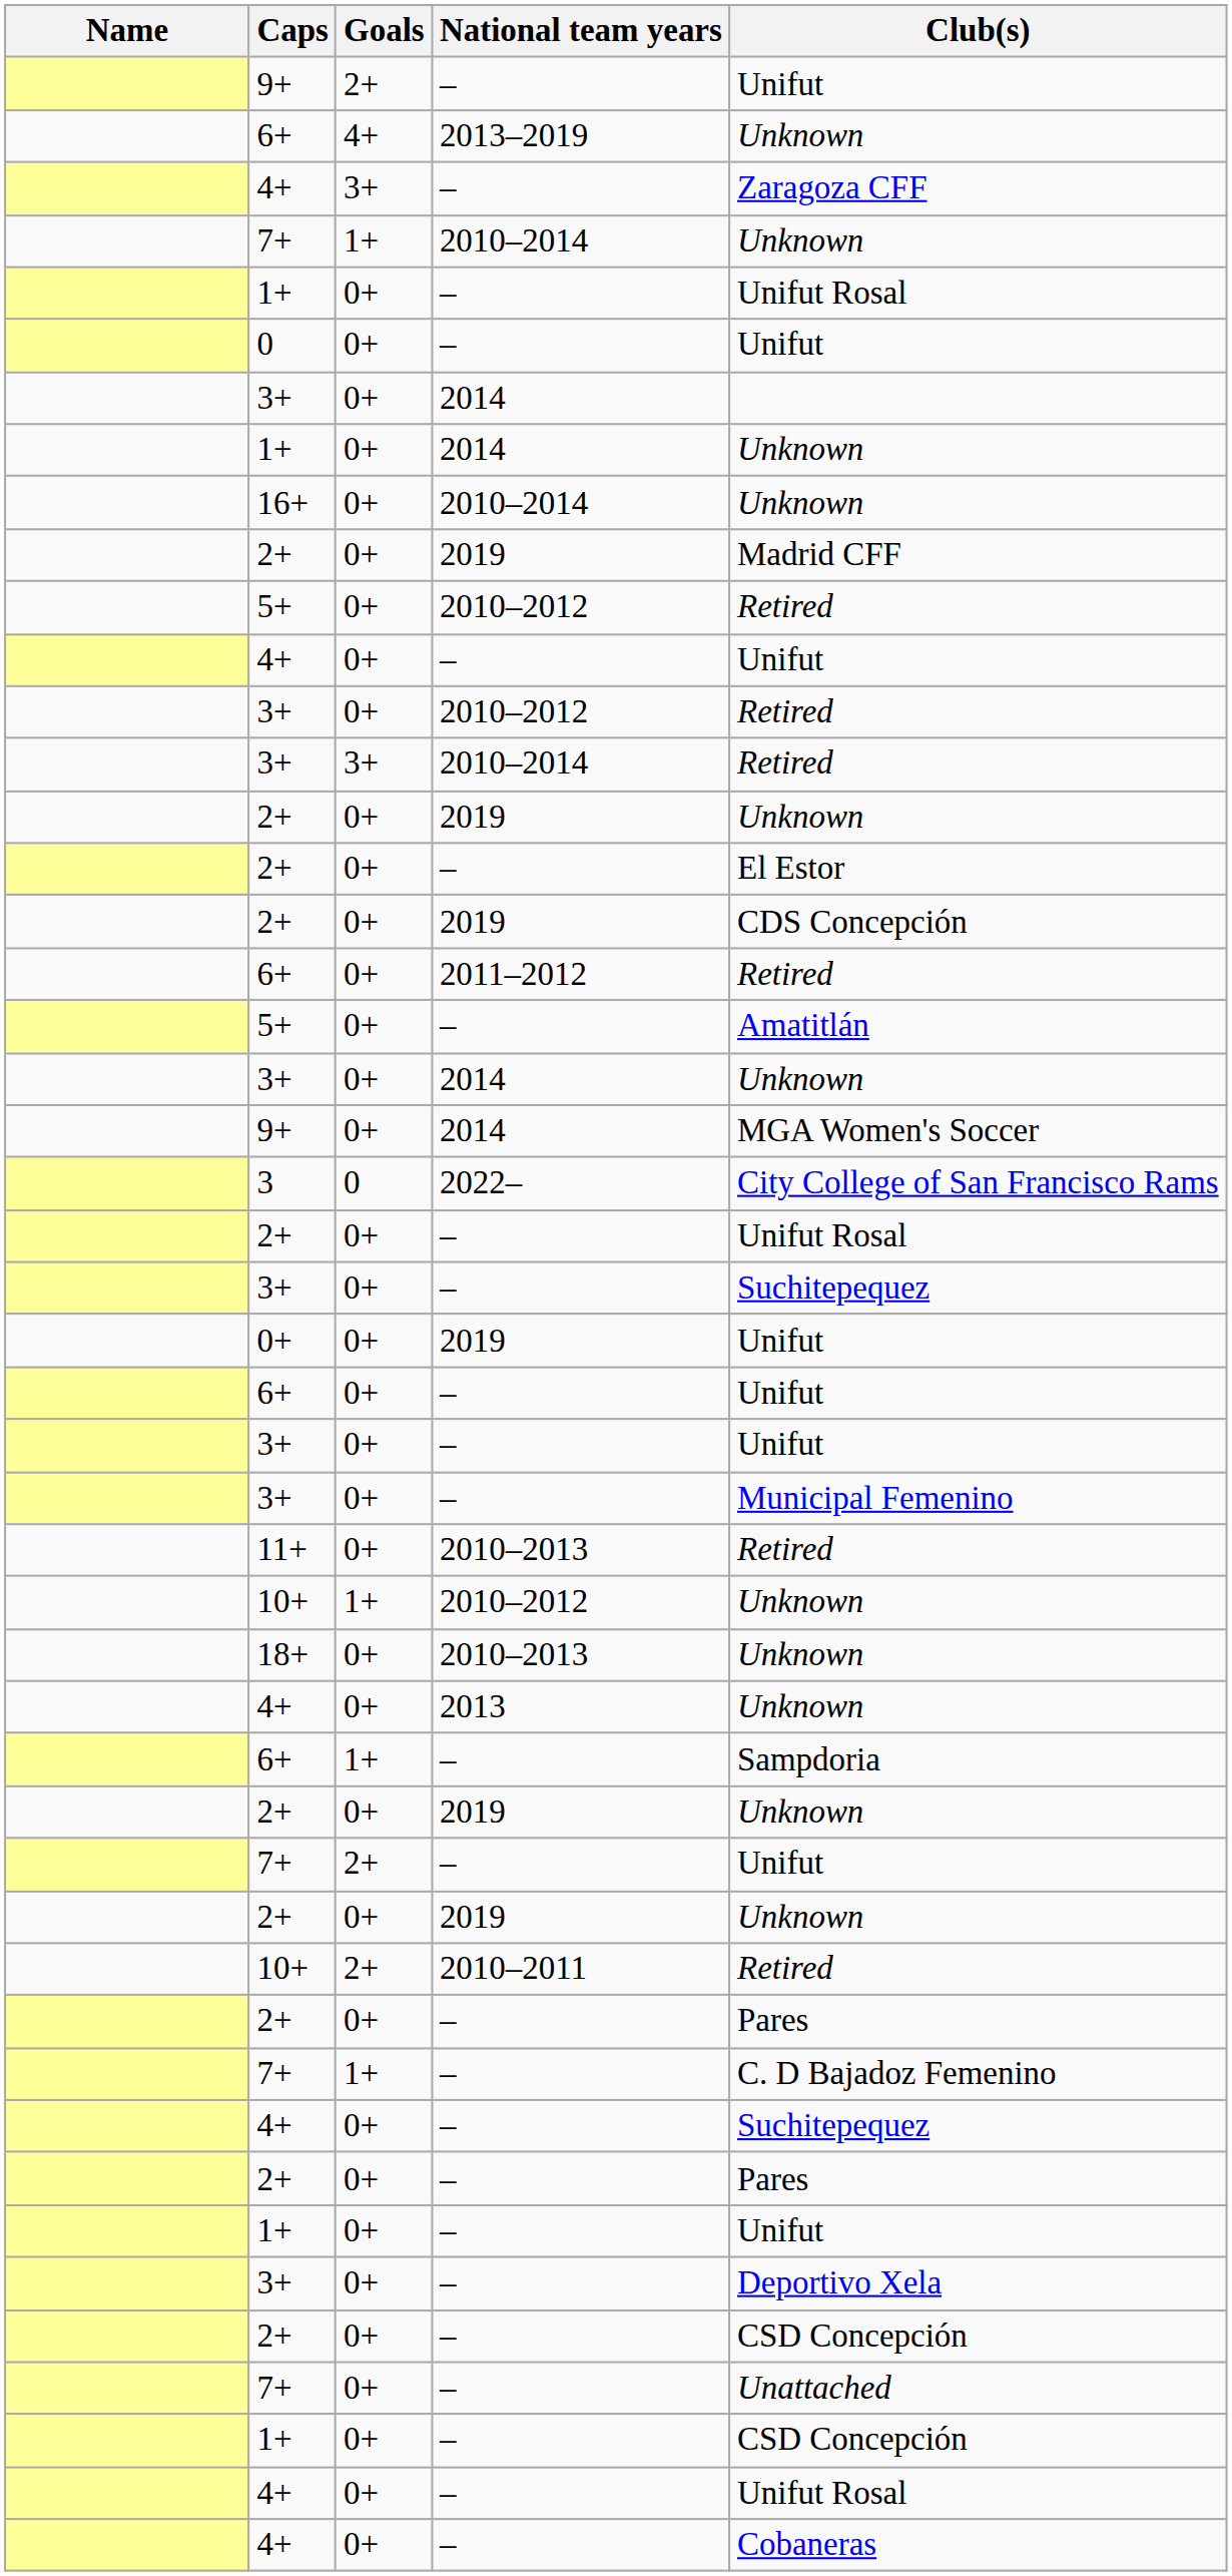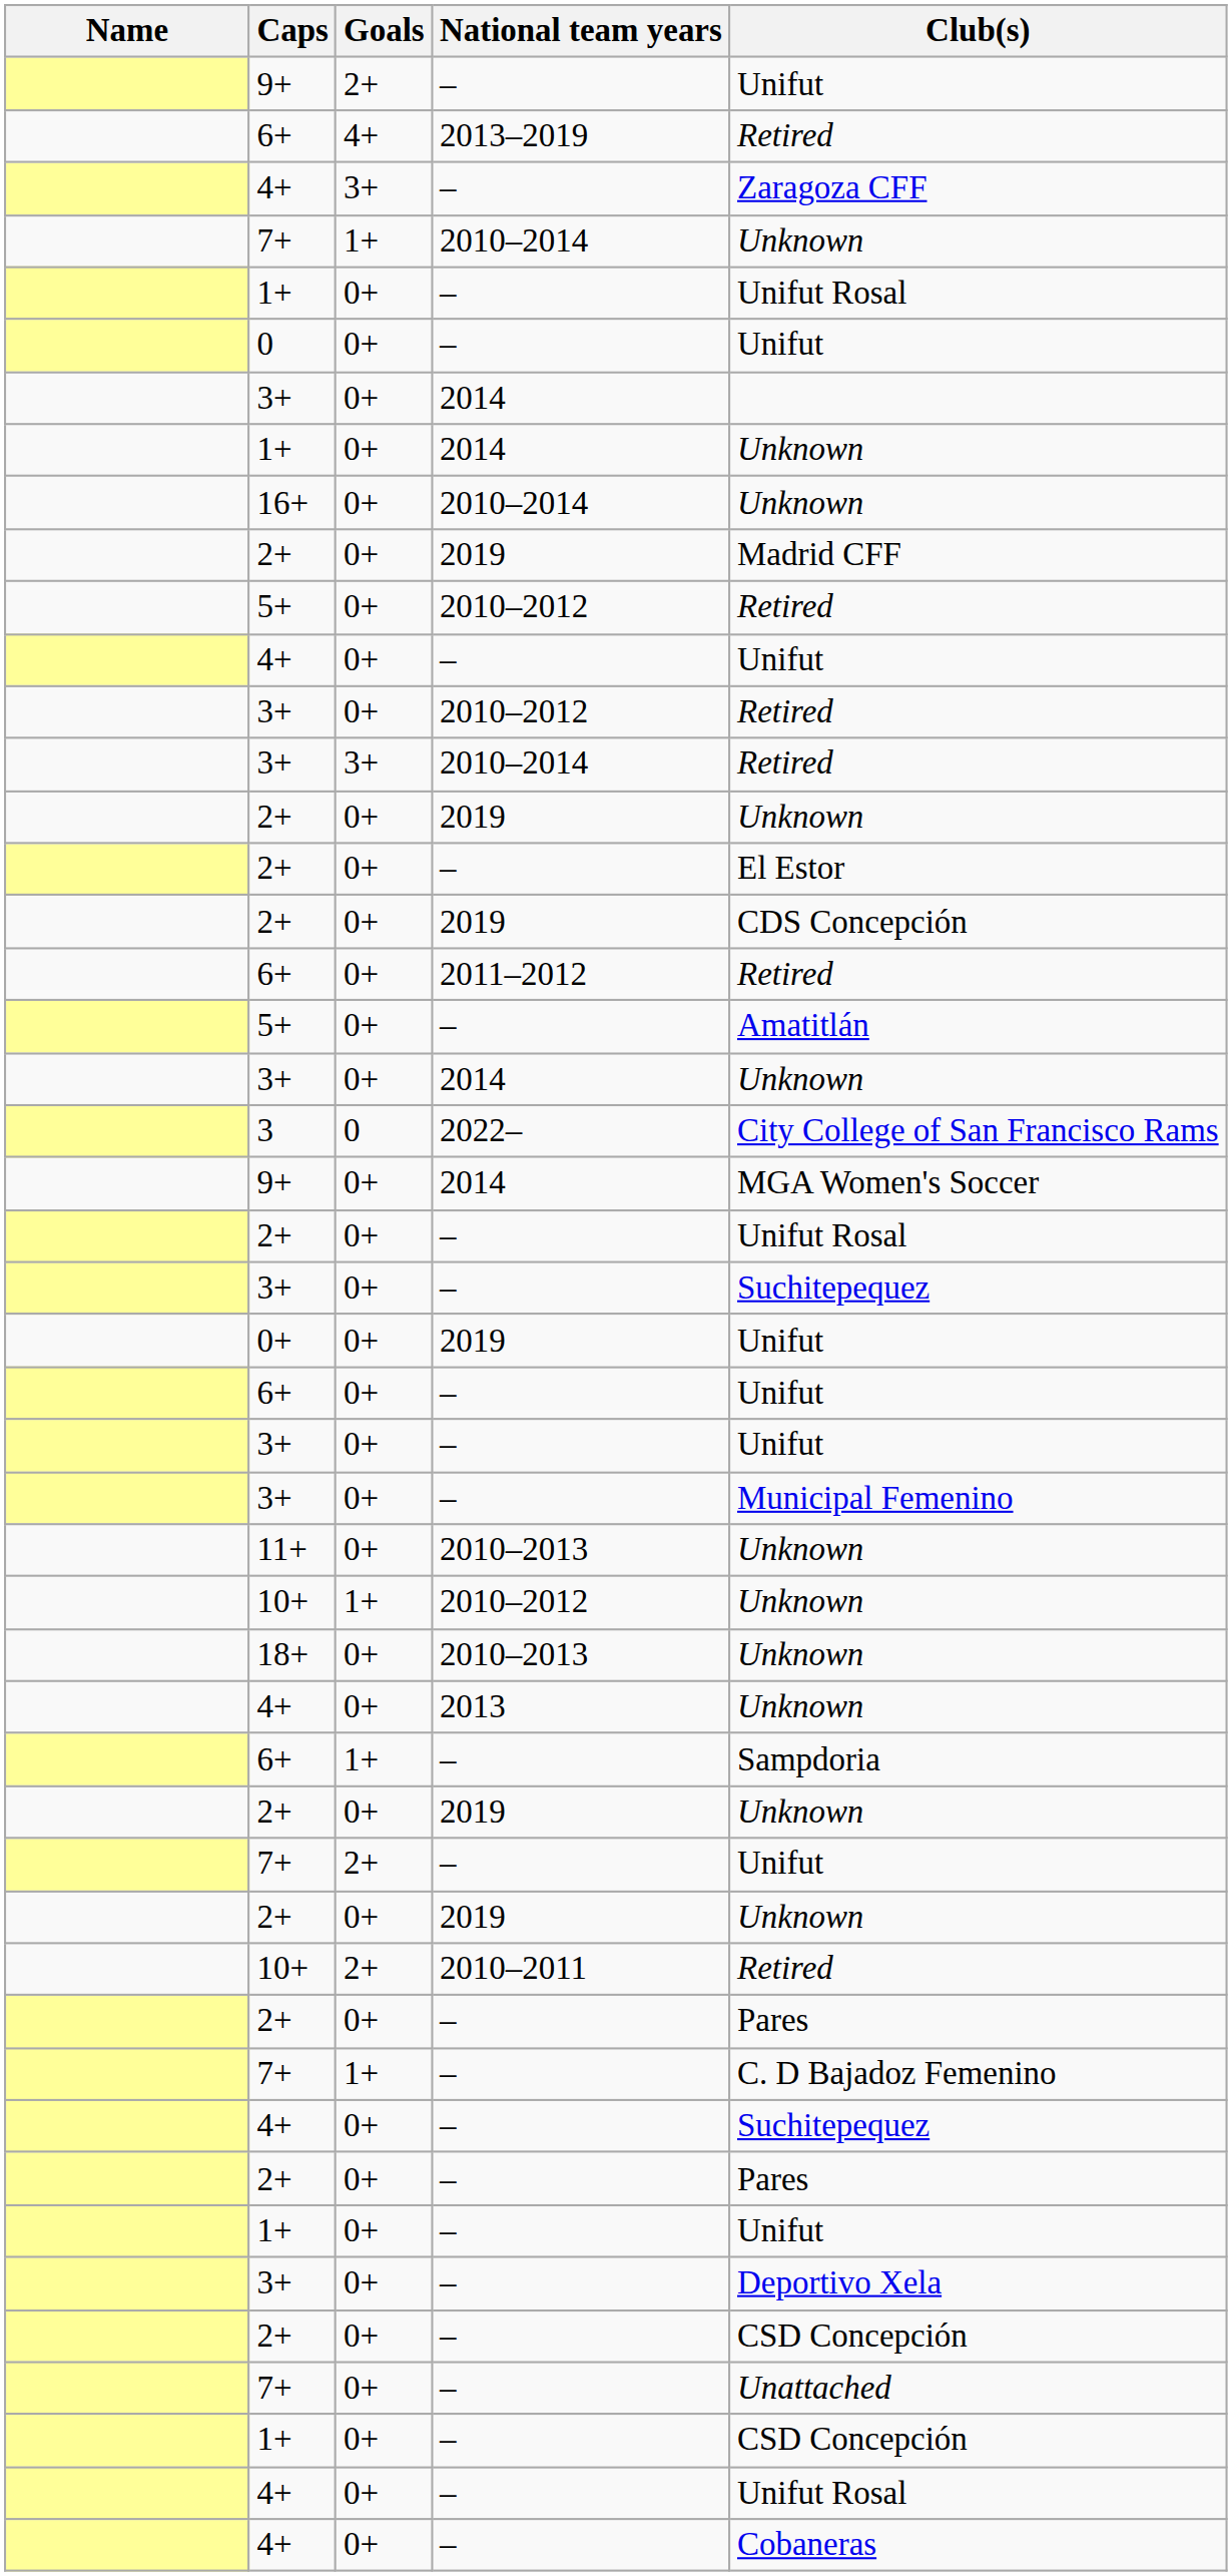 <table class="wikitable sortable">
 <tr>
 <th width="20%">Name</th>
 <th>Caps</th>
 <th>Goals</th>
 <th>National team years</th>
 <th>Club(s)</th>
 </tr>
 <tr>
 <td scope="row" style="background-color:#FFFF99" align="left"><strong></strong></td>
 <td>9+</td>
 <td>2+</td>
 <td>–</td>
 <td> Unifut</td>
 </tr>
 <tr>
 <td></td>
 <td>6+</td>
 <td>4+</td>
 <td>2013–2019</td>
-<td><em>Unknown</em></td>
+<td><em>Retired</em></td>
 </tr>
 <tr>
 <td scope="row" style="background-color:#FFFF99" align="left"><strong></strong></td>
 <td>4+</td>
 <td>3+</td>
 <td>–</td>
 <td> <a href='#'>Zaragoza CFF</a></td>
 </tr>
 <tr>
 <td></td>
 <td>7+</td>
 <td>1+</td>
 <td>2010–2014</td>
 <td><em>Unknown</em></td>
 </tr>
 <tr>
 <td scope="row" style="background-color:#FFFF99" align="left"><strong></strong></td>
 <td>1+</td>
 <td>0+</td>
 <td>–</td>
 <td> Unifut Rosal</td>
 </tr>
 <tr>
 <td scope="row" style="background-color:#FFFF99" align="left"><strong></strong></td>
 <td>0</td>
 <td>0+</td>
 <td>–</td>
 <td> Unifut</td>
 </tr>
 <tr>
 <td></td>
 <td>3+</td>
 <td>0+</td>
 <td>2014</td>
 <td></td>
 </tr>
 <tr>
 <td></td>
 <td>1+</td>
 <td>0+</td>
 <td>2014</td>
 <td><em>Unknown</em></td>
 </tr>
 <tr>
 <td></td>
 <td>16+</td>
 <td>0+</td>
 <td>2010–2014</td>
 <td><em>Unknown</em></td>
 </tr>
 <tr>
 <td></td>
 <td>2+</td>
 <td>0+</td>
 <td>2019</td>
 <td> Madrid CFF</td>
 </tr>
 <tr>
 <td></td>
 <td>5+</td>
 <td>0+</td>
 <td>2010–2012</td>
 <td><em>Retired</em></td>
 </tr>
 <tr>
 <td scope="row" style="background-color:#FFFF99" align="left"><strong></strong></td>
 <td>4+</td>
 <td>0+</td>
 <td>–</td>
 <td> Unifut</td>
 </tr>
 <tr>
 <td></td>
 <td>3+</td>
 <td>0+</td>
 <td>2010–2012</td>
 <td><em>Retired</em></td>
 </tr>
 <tr>
 <td></td>
 <td>3+</td>
 <td>3+</td>
 <td>2010–2014</td>
 <td><em>Retired</em></td>
 </tr>
 <tr>
 <td></td>
 <td>2+</td>
 <td>0+</td>
 <td>2019</td>
 <td><em>Unknown</em></td>
 </tr>
 <tr>
 <td scope="row" style="background-color:#FFFF99" align="left"><strong></strong></td>
 <td>2+</td>
 <td>0+</td>
 <td>–</td>
 <td> El Estor</td>
 </tr>
 <tr>
 <td></td>
 <td>2+</td>
 <td>0+</td>
 <td>2019</td>
 <td> CDS Concepción</td>
 </tr>
 <tr>
 <td></td>
 <td>6+</td>
 <td>0+</td>
 <td>2011–2012</td>
 <td><em>Retired</em></td>
 </tr>
 <tr>
 <td scope="row" style="background-color:#FFFF99" align="left"><strong></strong></td>
 <td>5+</td>
 <td>0+</td>
 <td>–</td>
 <td> <a href='#'>Amatitlán</a></td>
 </tr>
 <tr>
 <td></td>
 <td>3+</td>
 <td>0+</td>
 <td>2014</td>
 <td><em>Unknown</em></td>
 </tr>
 <tr>
+<td scope="row" style="background-color:#FFFF99" align="left"><strong></strong></td>
+<td>3</td>
+<td>0</td>
+<td>2022–</td>
+<td> <a href='#'>City College of San Francisco Rams</a></td>
+</tr>
+<tr>
 <td></td>
 <td>9+</td>
 <td>0+</td>
 <td>2014</td>
 <td> MGA Women's Soccer</td>
-</tr>
-<tr>
-<td scope="row" style="background-color:#FFFF99" align="left"><strong></strong></td>
-<td>3</td>
-<td>0</td>
-<td>2022–</td>
-<td> <a href='#'>City College of San Francisco Rams</a></td>
 </tr>
 <tr>
 <td scope="row" style="background-color:#FFFF99" align="left"><strong></strong></td>
 <td>2+</td>
 <td>0+</td>
 <td>–</td>
 <td> Unifut Rosal</td>
 </tr>
 <tr>
 <td scope="row" style="background-color:#FFFF99" align="left"><strong></strong></td>
 <td>3+</td>
 <td>0+</td>
 <td>–</td>
 <td> <a href='#'>Suchitepequez</a></td>
 </tr>
 <tr>
 <td></td>
 <td>0+</td>
 <td>0+</td>
 <td>2019</td>
 <td> Unifut</td>
 </tr>
 <tr>
 <td scope="row" style="background-color:#FFFF99" align="left"><strong></strong></td>
 <td>6+</td>
 <td>0+</td>
 <td>–</td>
 <td> Unifut</td>
 </tr>
 <tr>
 <td scope="row" style="background-color:#FFFF99" align="left"><strong></strong></td>
 <td>3+</td>
 <td>0+</td>
 <td>–</td>
 <td> Unifut</td>
 </tr>
 <tr>
 <td scope="row" style="background-color:#FFFF99" align="left"><strong></strong></td>
 <td>3+</td>
 <td>0+</td>
 <td>–</td>
 <td> <a href='#'>Municipal Femenino</a></td>
 </tr>
 <tr>
 <td></td>
 <td>11+</td>
 <td>0+</td>
 <td>2010–2013</td>
-<td><em>Retired</em></td>
+<td><em>Unknown</em></td>
 </tr>
 <tr>
 <td></td>
 <td>10+</td>
 <td>1+</td>
 <td>2010–2012</td>
 <td><em>Unknown</em></td>
 </tr>
 <tr>
 <td></td>
 <td>18+</td>
 <td>0+</td>
 <td>2010–2013</td>
 <td><em>Unknown</em></td>
 </tr>
 <tr>
 <td></td>
 <td>4+</td>
 <td>0+</td>
 <td>2013</td>
 <td><em>Unknown</em></td>
 </tr>
 <tr>
 <td scope="row" style="background-color:#FFFF99" align="left"><strong></strong></td>
 <td>6+</td>
 <td>1+</td>
 <td>–</td>
 <td> Sampdoria</td>
 </tr>
 <tr>
 <td></td>
 <td>2+</td>
 <td>0+</td>
 <td>2019</td>
 <td><em>Unknown</em></td>
 </tr>
 <tr>
 <td scope="row" style="background-color:#FFFF99" align="left"><strong></strong></td>
 <td>7+</td>
 <td>2+</td>
 <td>–</td>
 <td> Unifut</td>
 </tr>
 <tr>
 <td></td>
 <td>2+</td>
 <td>0+</td>
 <td>2019</td>
 <td><em>Unknown</em></td>
 </tr>
 <tr>
 <td></td>
 <td>10+</td>
 <td>2+</td>
 <td>2010–2011</td>
 <td><em>Retired</em></td>
 </tr>
 <tr>
 <td scope="row" style="background-color:#FFFF99" align="left"><strong></strong></td>
 <td>2+</td>
 <td>0+</td>
 <td>–</td>
 <td> Pares</td>
 </tr>
 <tr>
 <td scope="row" style="background-color:#FFFF99" align="left"><strong></strong></td>
 <td>7+</td>
 <td>1+</td>
 <td>–</td>
 <td> C. D Bajadoz Femenino</td>
 </tr>
 <tr>
 <td scope="row" style="background-color:#FFFF99" align="left"><strong></strong></td>
 <td>4+</td>
 <td>0+</td>
 <td>–</td>
 <td> <a href='#'>Suchitepequez</a></td>
 </tr>
 <tr>
 <td scope="row" style="background-color:#FFFF99" align="left"><strong></strong></td>
 <td>2+</td>
 <td>0+</td>
 <td>–</td>
 <td> Pares</td>
 </tr>
 <tr>
 <td scope="row" style="background-color:#FFFF99" align="left"><strong></strong></td>
 <td>1+</td>
 <td>0+</td>
 <td>–</td>
 <td> Unifut</td>
 </tr>
 <tr>
 <td scope="row" style="background-color:#FFFF99" align="left"><strong></strong></td>
 <td>3+</td>
 <td>0+</td>
 <td>–</td>
 <td> <a href='#'>Deportivo Xela</a></td>
 </tr>
 <tr>
 <td scope="row" style="background-color:#FFFF99" align="left"><strong></strong></td>
 <td>2+</td>
 <td>0+</td>
 <td>–</td>
 <td> CSD Concepción</td>
 </tr>
 <tr>
 <td scope="row" style="background-color:#FFFF99" align="left"><strong></strong></td>
 <td>7+</td>
 <td>0+</td>
 <td>–</td>
 <td><em>Unattached</em></td>
 </tr>
 <tr>
 <td scope="row" style="background-color:#FFFF99" align="left"><strong></strong></td>
 <td>1+</td>
 <td>0+</td>
 <td>–</td>
 <td> CSD Concepción</td>
 </tr>
 <tr>
 <td scope="row" style="background-color:#FFFF99" align="left"><strong></strong></td>
 <td>4+</td>
 <td>0+</td>
 <td>–</td>
 <td> Unifut Rosal</td>
 </tr>
 <tr>
 <td scope="row" style="background-color:#FFFF99" align="left"><strong></strong></td>
 <td>4+</td>
 <td>0+</td>
 <td>–</td>
 <td> <a href='#'>Cobaneras</a></td>
 </tr>
 </table>
